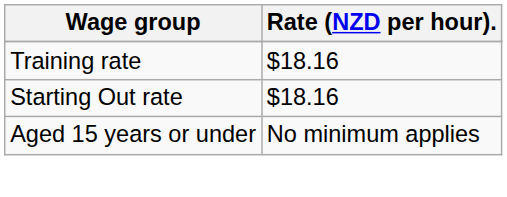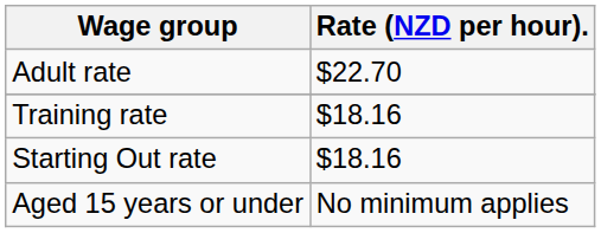 <table class="wikitable">
 <tr>
 <th>Wage group</th>
 <th>Rate (<a href='#'>NZD</a> per hour).</th>
+</tr>
+<tr>
+<td>Adult rate</td>
+<td>$22.70</td>
 </tr>
 <tr>
 </tr>
 <tr>
 <td>Training rate </td>
 <td>$18.16</td>
 </tr>
 <tr>
 <td>Starting Out rate</td>
 <td>$18.16</td>
 </tr>
 <tr>
 <td>Aged 15 years or under</td>
 <td>No minimum applies</td>
 </tr>
 </table>
